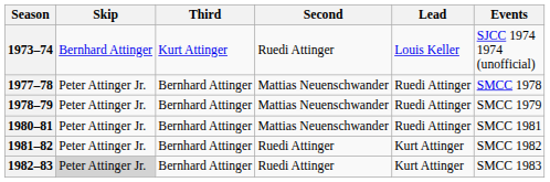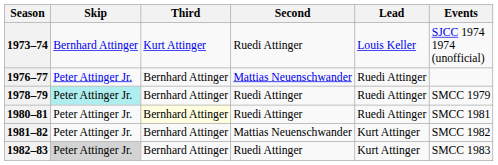 <table class="wikitable">
 <tr>
 <th scope="col">Season</th>
 <th scope="col">Skip</th>
 <th scope="col">Third</th>
 <th scope="col">Second</th>
 <th scope="col">Lead</th>
 <th scope="col">Events</th>
 </tr>
 <tr>
 <th scope="row">1973–74</th>
 <td><a href='#'>Bernhard Attinger</a></td>
 <td><a href='#'>Kurt Attinger</a></td>
 <td>Ruedi Attinger</td>
 <td><a href='#'>Louis Keller</a></td>
 <td><a href='#'>SJCC</a> 1974 <br> 1974 <br>(unofficial)</td>
 </tr>
 <tr>
-<th scope="row">1977–78</th>
-<td>Peter Attinger Jr.</td>
+<th scope="row">1976–77</th>
+<td><a href='#'>Peter Attinger Jr.</a></td>
 <td>Bernhard Attinger</td>
-<td>Mattias Neuenschwander</td>
+<td><a href='#'>Mattias Neuenschwander</a></td>
 <td>Ruedi Attinger</td>
-<td><a href='#'>SMCC</a> 1978 </td>
+<td> </td>
 </tr>
 <tr>
 <th scope="row">1978–79</th>
-<td>Peter Attinger Jr.</td>
+<td style="background: paleturquoise;">Peter Attinger Jr.</td>
 <td>Bernhard Attinger</td>
-<td>Mattias Neuenschwander</td>
+<td>Ruedi Attinger</td>
 <td>Ruedi Attinger</td>
 <td>SMCC 1979 <br> </td>
 </tr>
 <tr>
 <th scope="row">1980–81</th>
 <td>Peter Attinger Jr.</td>
-<td>Bernhard Attinger</td>
-<td>Mattias Neuenschwander</td>
+<td style="background: lightyellow;">Bernhard Attinger</td>
+<td>Ruedi Attinger</td>
 <td>Ruedi Attinger</td>
 <td>SMCC 1981 </td>
 </tr>
 <tr>
 <th scope="row">1981–82</th>
 <td>Peter Attinger Jr.</td>
 <td>Bernhard Attinger</td>
-<td>Ruedi Attinger</td>
+<td>Mattias Neuenschwander</td>
 <td>Kurt Attinger</td>
 <td>SMCC 1982 </td>
 </tr>
 <tr>
 <th scope="row">1982–83</th>
 <td style="background: lightgrey;">Peter Attinger Jr.</td>
 <td>Bernhard Attinger</td>
 <td>Ruedi Attinger</td>
 <td>Kurt Attinger</td>
 <td>SMCC 1983 </td>
 </tr>
 </table>
